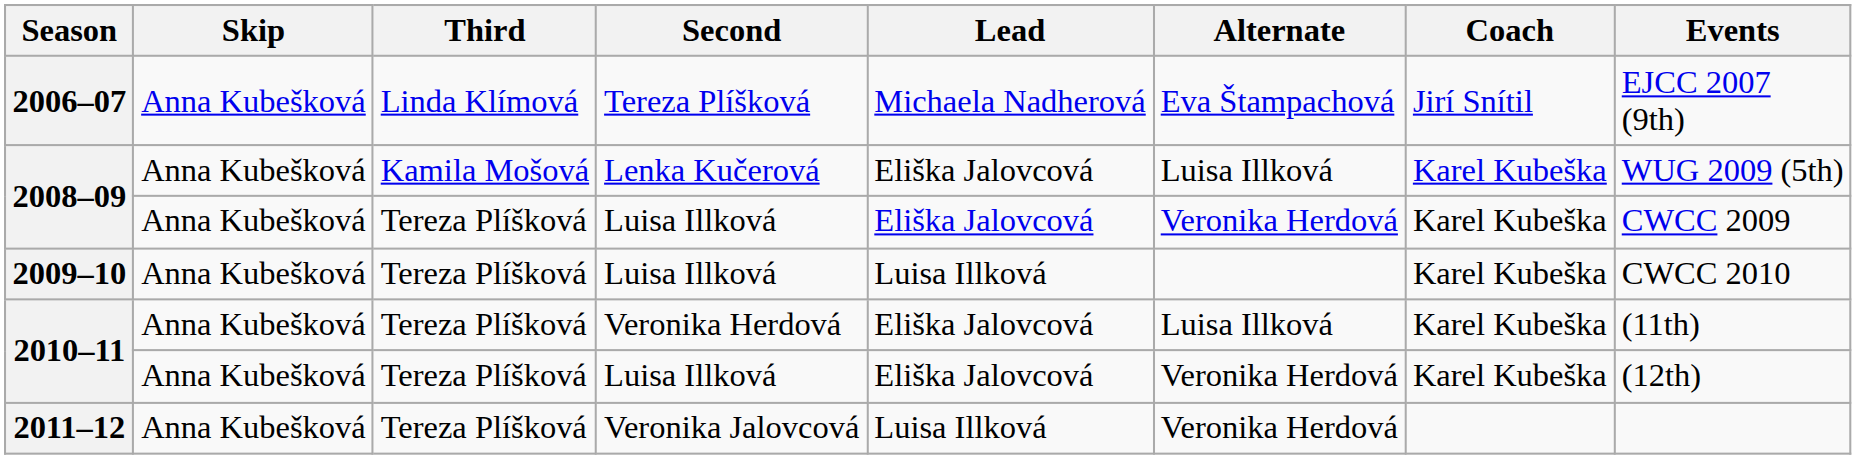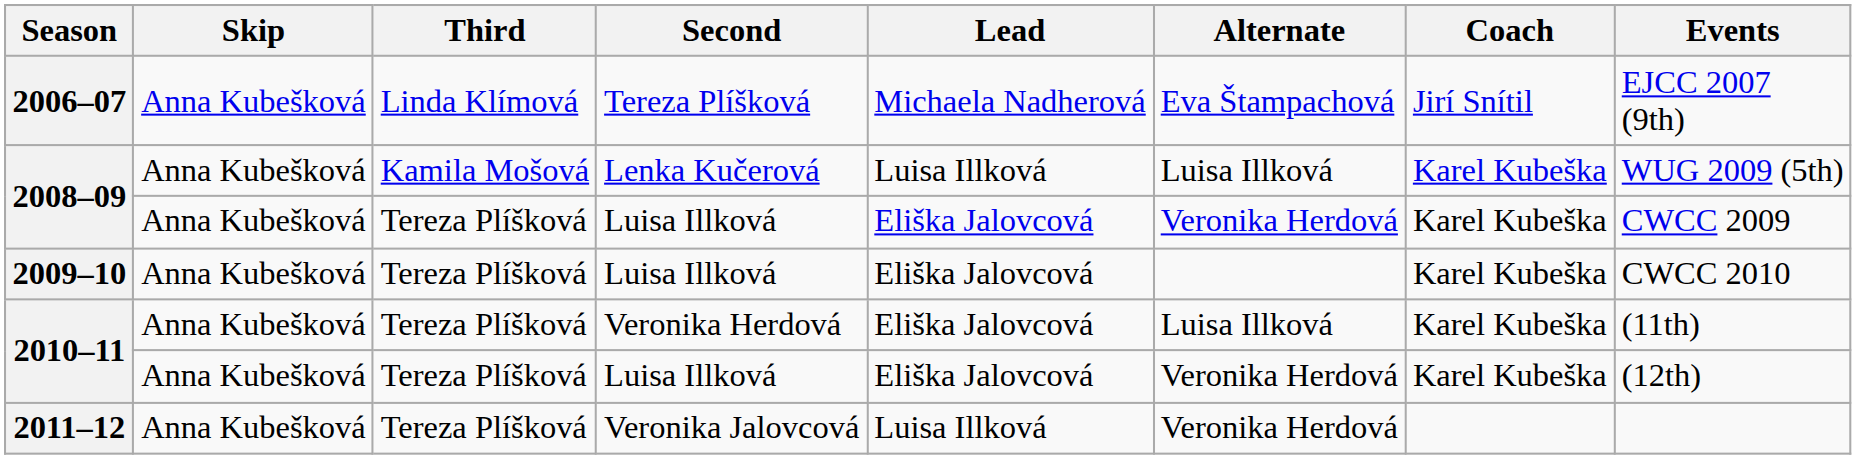 <table class="wikitable">
 <tr>
 <th scope="col">Season</th>
 <th scope="col">Skip</th>
 <th scope="col">Third</th>
 <th scope="col">Second</th>
 <th scope="col">Lead</th>
 <th scope="col">Alternate</th>
 <th scope="col">Coach</th>
 <th scope="col">Events</th>
 </tr>
 <tr>
 <th scope="row">2006–07</th>
 <td><a href='#'>Anna Kubešková</a></td>
 <td><a href='#'>Linda Klímová</a></td>
 <td><a href='#'>Tereza Plíšková</a></td>
 <td><a href='#'>Michaela Nadherová</a></td>
 <td><a href='#'>Eva Štampachová</a></td>
 <td><a href='#'>Jirí Snítil</a></td>
 <td><a href='#'>EJCC 2007</a> <br> (9th)</td>
 </tr>
 <tr>
 <th scope="row" rowspan=2>2008–09</th>
 <td>Anna Kubešková</td>
 <td><a href='#'>Kamila Mošová</a></td>
 <td><a href='#'>Lenka Kučerová</a></td>
-<td>Eliška Jalovcová</td>
+<td>Luisa Illková</td>
 <td>Luisa Illková</td>
 <td><a href='#'>Karel Kubeška</a></td>
 <td><a href='#'>WUG 2009</a> (5th)</td>
 </tr>
 <tr>
 <td>Anna Kubešková</td>
 <td>Tereza Plíšková</td>
 <td>Luisa Illková</td>
 <td><a href='#'>Eliška Jalovcová</a></td>
 <td><a href='#'>Veronika Herdová</a></td>
 <td>Karel Kubeška</td>
 <td><a href='#'>CWCC</a> 2009 </td>
 </tr>
 <tr>
 <th scope="row">2009–10</th>
 <td>Anna Kubešková</td>
 <td>Tereza Plíšková</td>
 <td>Luisa Illková</td>
-<td>Luisa Illková</td>
+<td>Eliška Jalovcová</td>
 <td></td>
 <td>Karel Kubeška</td>
 <td>CWCC 2010 </td>
 </tr>
 <tr>
 <th scope="row" rowspan=2>2010–11</th>
 <td>Anna Kubešková</td>
 <td>Tereza Plíšková</td>
 <td>Veronika Herdová</td>
 <td>Eliška Jalovcová</td>
 <td>Luisa Illková</td>
 <td>Karel Kubeška</td>
 <td> (11th)</td>
 </tr>
 <tr>
 <td>Anna Kubešková</td>
 <td>Tereza Plíšková</td>
 <td>Luisa Illková</td>
 <td>Eliška Jalovcová</td>
 <td>Veronika Herdová</td>
 <td>Karel Kubeška</td>
 <td> (12th)</td>
 </tr>
 <tr>
 <th scope="row">2011–12</th>
 <td>Anna Kubešková</td>
 <td>Tereza Plíšková</td>
 <td>Veronika Jalovcová</td>
 <td>Luisa Illková</td>
 <td>Veronika Herdová</td>
 <td></td>
 <td></td>
 </tr>
 </table>
